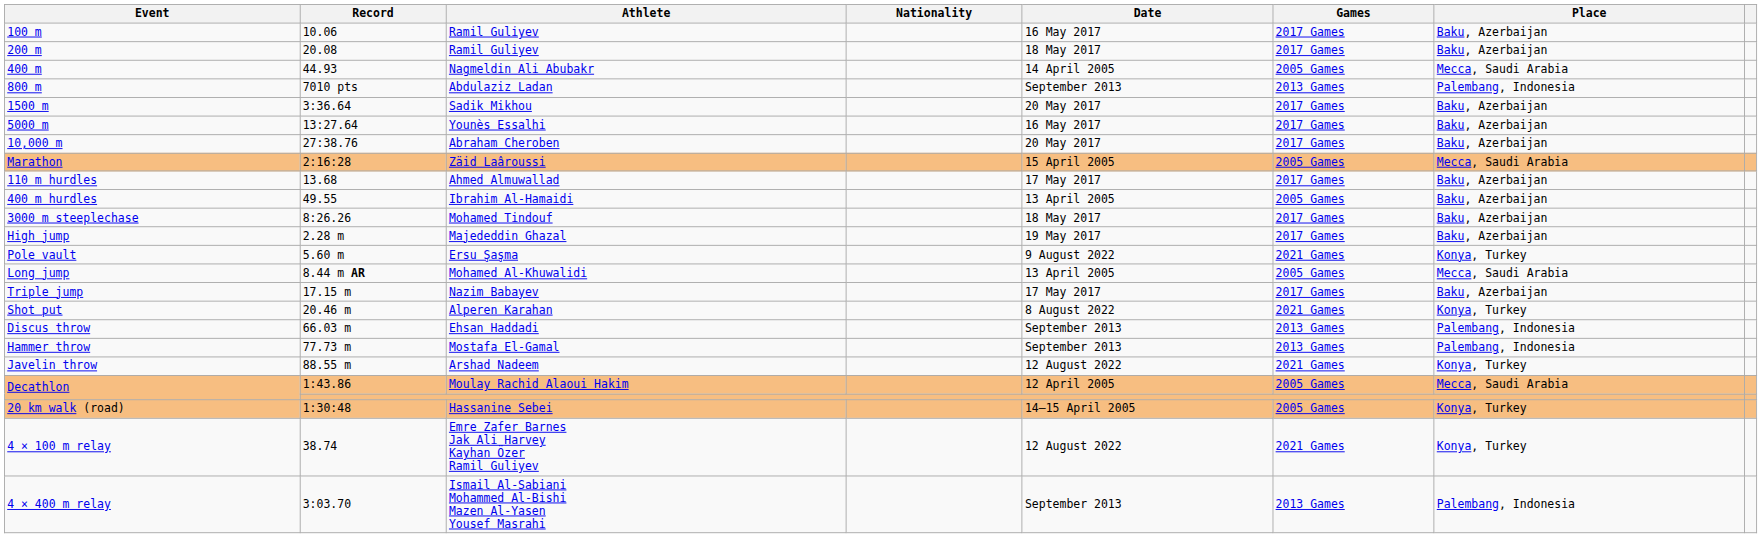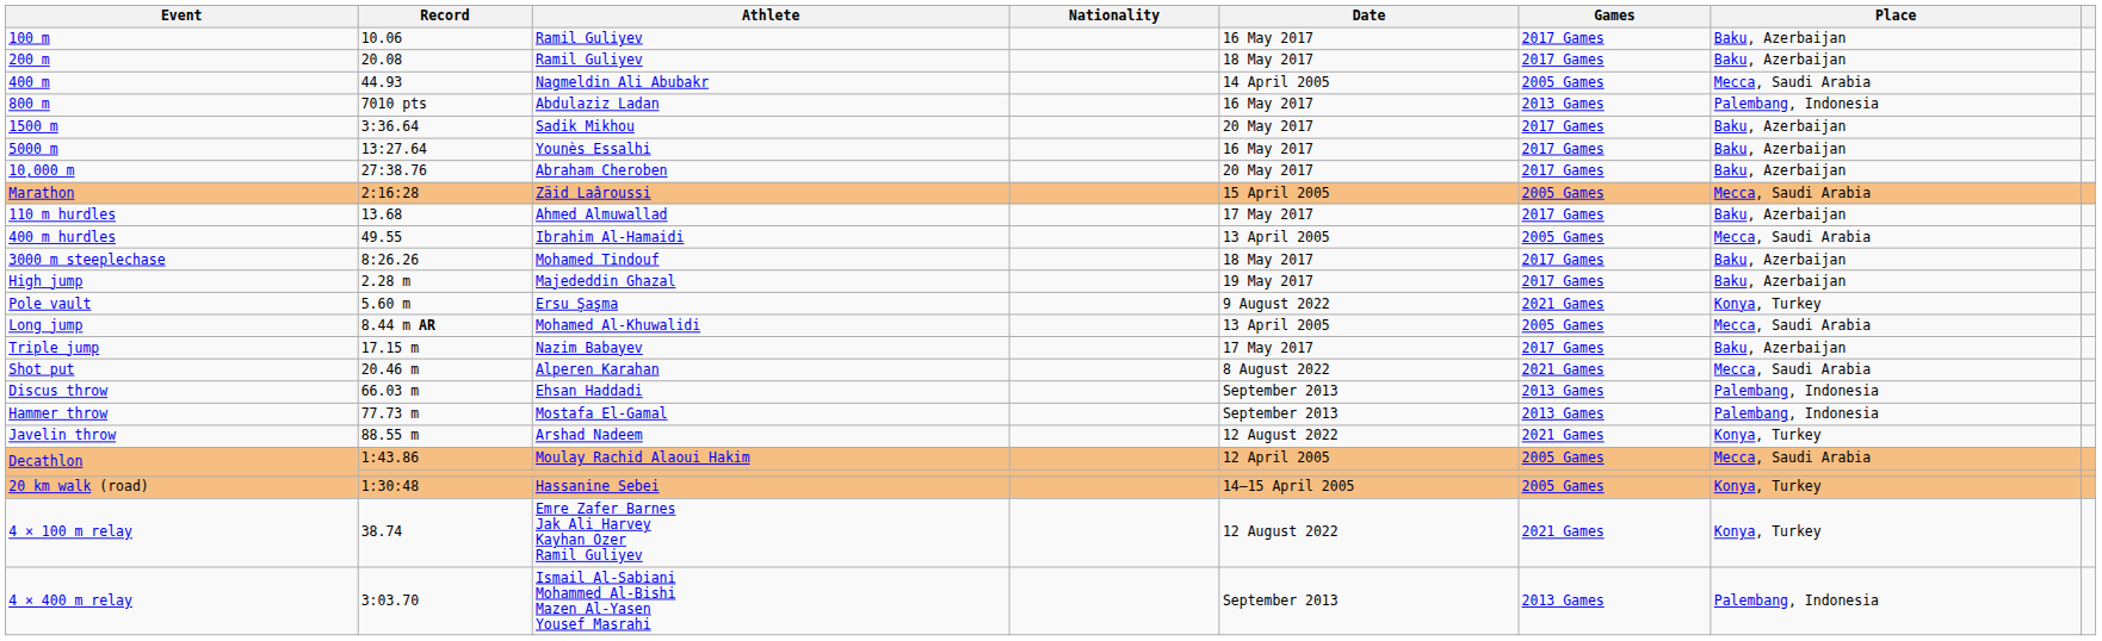 <table class="wikitable" style="font-size:95%; width: 95%;">
 <tr>
 <th>Event</th>
 <th>Record</th>
 <th>Athlete</th>
 <th>Nationality</th>
 <th>Date</th>
 <th>Games</th>
 <th>Place</th>
 <th></th>
 </tr>
 <tr>
 <td><a href='#'>100 m</a></td>
 <td>10.06 </td>
 <td><a href='#'>Ramil Guliyev</a></td>
 <td></td>
 <td>16 May 2017</td>
 <td><a href='#'>2017 Games</a></td>
 <td> <a href='#'>Baku</a>, Azerbaijan</td>
 <td></td>
 </tr>
 <tr>
 <td><a href='#'>200 m</a></td>
 <td>20.08 </td>
 <td><a href='#'>Ramil Guliyev</a></td>
 <td></td>
 <td>18 May 2017</td>
 <td><a href='#'>2017 Games</a></td>
 <td> <a href='#'>Baku</a>, Azerbaijan</td>
 <td></td>
 </tr>
 <tr>
 <td><a href='#'>400 m</a></td>
 <td>44.93</td>
 <td><a href='#'>Nagmeldin Ali Abubakr</a></td>
 <td></td>
 <td>14 April 2005</td>
 <td><a href='#'>2005 Games</a></td>
 <td> <a href='#'>Mecca</a>, Saudi Arabia</td>
 <td></td>
 </tr>
 <tr>
 <td><a href='#'>800 m</a></td>
 <td>7010 pts</td>
 <td><a href='#'>Abdulaziz Ladan</a></td>
 <td></td>
-<td>September 2013</td>
+<td>16 May 2017</td>
 <td><a href='#'>2013 Games</a></td>
 <td> <a href='#'>Palembang</a>, Indonesia</td>
 <td></td>
 </tr>
 <tr>
 <td><a href='#'>1500 m</a></td>
 <td>3:36.64</td>
 <td><a href='#'>Sadik Mikhou</a></td>
 <td></td>
 <td>20 May 2017</td>
 <td><a href='#'>2017 Games</a></td>
 <td> <a href='#'>Baku</a>, Azerbaijan</td>
 <td></td>
 </tr>
 <tr>
 <td><a href='#'>5000 m</a></td>
 <td>13:27.64</td>
 <td><a href='#'>Younès Essalhi</a></td>
 <td></td>
 <td>16 May 2017</td>
 <td><a href='#'>2017 Games</a></td>
 <td> <a href='#'>Baku</a>, Azerbaijan</td>
 <td></td>
 </tr>
 <tr>
 <td><a href='#'>10,000 m</a></td>
 <td>27:38.76</td>
 <td><a href='#'>Abraham Cheroben</a></td>
 <td></td>
 <td>20 May 2017</td>
 <td><a href='#'>2017 Games</a></td>
 <td> <a href='#'>Baku</a>, Azerbaijan</td>
 <td></td>
 </tr>
 <tr bgcolor=#F7BE81>
 <td><a href='#'>Marathon</a></td>
 <td>2:16:28</td>
 <td><a href='#'>Zäid Laâroussi</a></td>
 <td></td>
 <td>15 April 2005</td>
 <td><a href='#'>2005 Games</a></td>
 <td> <a href='#'>Mecca</a>, Saudi Arabia</td>
 <td></td>
 </tr>
 <tr>
 <td><a href='#'>110 m hurdles</a></td>
 <td>13.68 </td>
 <td><a href='#'>Ahmed Almuwallad</a></td>
 <td></td>
 <td>17 May 2017</td>
 <td><a href='#'>2017 Games</a></td>
 <td> <a href='#'>Baku</a>, Azerbaijan</td>
 <td></td>
 </tr>
 <tr>
 <td><a href='#'>400 m hurdles</a></td>
 <td>49.55</td>
 <td><a href='#'>Ibrahim Al-Hamaidi</a></td>
 <td></td>
 <td>13 April 2005</td>
 <td><a href='#'>2005 Games</a></td>
-<td> <a href='#'>Baku</a>, Azerbaijan</td>
+<td> <a href='#'>Mecca</a>, Saudi Arabia</td>
 <td></td>
 </tr>
 <tr>
 <td><a href='#'>3000 m steeplechase</a></td>
 <td>8:26.26</td>
 <td><a href='#'>Mohamed Tindouf</a></td>
 <td></td>
 <td>18 May 2017</td>
 <td><a href='#'>2017 Games</a></td>
 <td> <a href='#'>Baku</a>, Azerbaijan</td>
 <td></td>
 </tr>
 <tr>
 <td><a href='#'>High jump</a></td>
 <td>2.28 m</td>
 <td><a href='#'>Majededdin Ghazal</a></td>
 <td></td>
 <td>19 May 2017</td>
 <td><a href='#'>2017 Games</a></td>
 <td> <a href='#'>Baku</a>, Azerbaijan</td>
 <td></td>
 </tr>
 <tr>
 <td><a href='#'>Pole vault</a></td>
 <td>5.60 m </td>
 <td><a href='#'>Ersu Şaşma</a></td>
 <td></td>
 <td>9 August 2022</td>
 <td><a href='#'>2021 Games</a></td>
 <td> <a href='#'>Konya</a>, Turkey</td>
 <td></td>
 </tr>
 <tr>
 <td><a href='#'>Long jump</a></td>
 <td>8.44 m <strong>AR</strong></td>
 <td><a href='#'>Mohamed Al-Khuwalidi</a></td>
 <td></td>
 <td>13 April 2005</td>
 <td><a href='#'>2005 Games</a></td>
 <td> <a href='#'>Mecca</a>, Saudi Arabia</td>
 <td></td>
 </tr>
 <tr>
 <td><a href='#'>Triple jump</a></td>
 <td>17.15 m </td>
 <td><a href='#'>Nazim Babayev</a></td>
 <td></td>
 <td>17 May 2017</td>
 <td><a href='#'>2017 Games</a></td>
 <td> <a href='#'>Baku</a>, Azerbaijan</td>
 <td></td>
 </tr>
 <tr>
 <td><a href='#'>Shot put</a></td>
 <td>20.46 m </td>
 <td><a href='#'>Alperen Karahan</a></td>
 <td></td>
 <td>8 August 2022</td>
 <td><a href='#'>2021 Games</a></td>
-<td> <a href='#'>Konya</a>, Turkey</td>
+<td> <a href='#'>Mecca</a>, Saudi Arabia</td>
 <td></td>
 </tr>
 <tr>
 <td><a href='#'>Discus throw</a></td>
 <td>66.03 m</td>
 <td><a href='#'>Ehsan Haddadi</a></td>
 <td></td>
 <td>September 2013</td>
 <td><a href='#'>2013 Games</a></td>
 <td> <a href='#'>Palembang</a>, Indonesia</td>
 <td></td>
 </tr>
 <tr>
 <td><a href='#'>Hammer throw</a></td>
 <td>77.73 m</td>
 <td><a href='#'>Mostafa El-Gamal</a></td>
 <td></td>
 <td>September 2013</td>
 <td><a href='#'>2013 Games</a></td>
 <td> <a href='#'>Palembang</a>, Indonesia</td>
 <td></td>
 </tr>
 <tr>
 <td><a href='#'>Javelin throw</a></td>
 <td>88.55 m </td>
 <td><a href='#'>Arshad Nadeem</a></td>
 <td></td>
 <td>12 August 2022</td>
 <td><a href='#'>2021 Games</a></td>
 <td> <a href='#'>Konya</a>, Turkey</td>
 <td></td>
 </tr>
 <tr bgcolor=#F7BE81>
 <td rowspan=2><a href='#'>Decathlon</a></td>
 <td>1:43.86</td>
 <td><a href='#'>Moulay Rachid Alaoui Hakim</a></td>
 <td></td>
 <td>12 April 2005</td>
 <td><a href='#'>2005 Games</a></td>
 <td> <a href='#'>Mecca</a>, Saudi Arabia</td>
 <td></td>
 </tr>
 <tr bgcolor=#F7BE81>
 <td colspan=6></td>
 <td></td>
 </tr>
 <tr bgcolor=#F7BE81>
 <td><a href='#'>20 km walk</a> (road)</td>
 <td>1:30:48</td>
 <td><a href='#'>Hassanine Sebei</a></td>
 <td></td>
 <td>14–15 April 2005</td>
 <td><a href='#'>2005 Games</a></td>
 <td> <a href='#'>Konya</a>, Turkey</td>
 <td></td>
 </tr>
 <tr>
 <td><a href='#'>4 × 100 m relay</a></td>
 <td>38.74 </td>
 <td><a href='#'>Emre Zafer Barnes</a><br><a href='#'>Jak Ali Harvey</a><br><a href='#'>Kayhan Özer</a><br><a href='#'>Ramil Guliyev</a></td>
 <td></td>
 <td>12 August 2022</td>
 <td><a href='#'>2021 Games</a></td>
 <td> <a href='#'>Konya</a>, Turkey</td>
 <td></td>
 </tr>
 <tr>
 <td><a href='#'>4 × 400 m relay</a></td>
 <td>3:03.70</td>
 <td><a href='#'>Ismail Al-Sabiani</a><br><a href='#'>Mohammed Al-Bishi</a><br><a href='#'>Mazen Al-Yasen</a><br><a href='#'>Yousef Masrahi</a></td>
 <td></td>
 <td>September 2013</td>
 <td><a href='#'>2013 Games</a></td>
 <td> <a href='#'>Palembang</a>, Indonesia</td>
 <td></td>
 </tr>
 </table>
